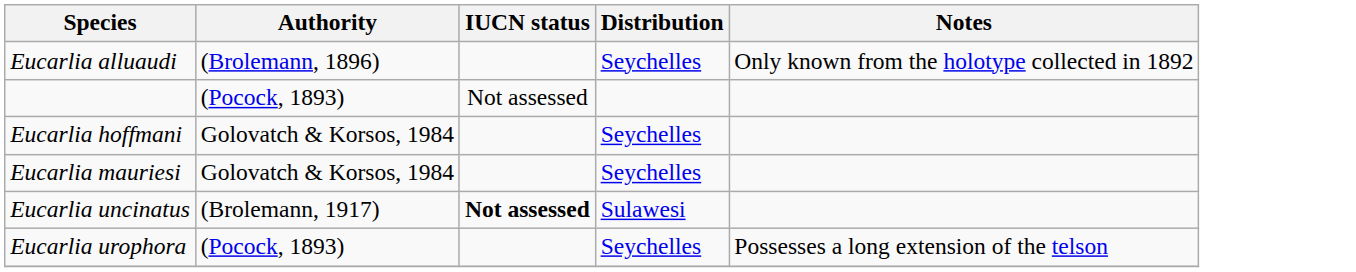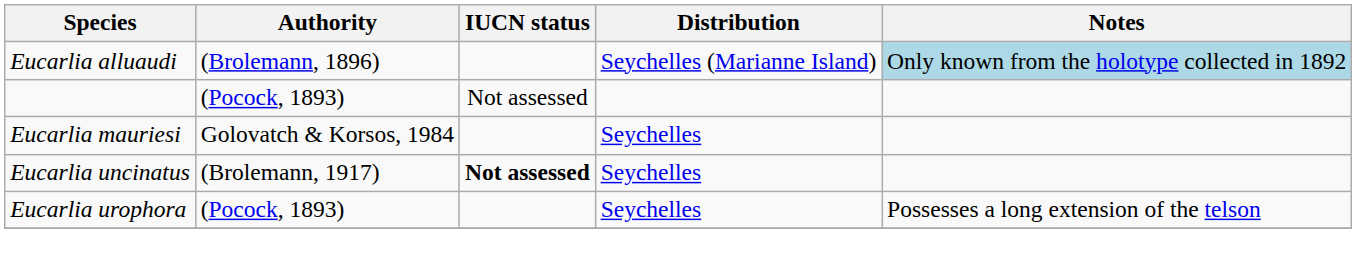 <table class="wikitable">
 <tr>
 <th>Species</th>
 <th>Authority</th>
 <th>IUCN status</th>
 <th>Distribution</th>
 <th>Notes</th>
 </tr>
 <tr>
 <td><em>Eucarlia alluaudi</em></td>
 <td>(<a href='#'>Brolemann</a>, 1896)</td>
 <td style="text-align: center;"></td>
-<td><a href='#'>Seychelles</a></td>
-<td>Only known from the <a href='#'>holotype</a> collected in 1892</td>
+<td><a href='#'>Seychelles</a> (<a href='#'>Marianne Island</a>)</td>
+<td style="background: lightblue;">Only known from the <a href='#'>holotype</a> collected in 1892</td>
 </tr>
 <tr>
 <td></td>
 <td>(<a href='#'>Pocock</a>, 1893)</td>
 <td style="text-align: center;">Not assessed</td>
 <td></td>
-<td></td>
-</tr>
-<tr>
-<td><em>Eucarlia hoffmani</em></td>
-<td>Golovatch & Korsos, 1984</td>
-<td style="text-align: center;"></td>
-<td><a href='#'>Seychelles</a></td>
 <td></td>
 </tr>
 <tr>
 <td><em>Eucarlia mauriesi</em></td>
 <td>Golovatch & Korsos, 1984</td>
 <td style="text-align: center;"></td>
 <td><a href='#'>Seychelles</a></td>
 <td></td>
 </tr>
 <tr>
 <td><em>Eucarlia uncinatus</em></td>
 <td>(Brolemann, 1917)</td>
 <td style="text-align: center;"><strong>Not assessed</strong></td>
-<td><a href='#'>Sulawesi</a></td>
+<td><a href='#'>Seychelles</a></td>
 <td></td>
 </tr>
 <tr>
 <td><em>Eucarlia urophora</em></td>
 <td>(<a href='#'>Pocock</a>, 1893)</td>
 <td style="text-align: center;"></td>
 <td><a href='#'>Seychelles</a></td>
 <td>Possesses a long extension of the <a href='#'>telson</a></td>
 </tr>
 <tr>
 </tr>
 </table>
